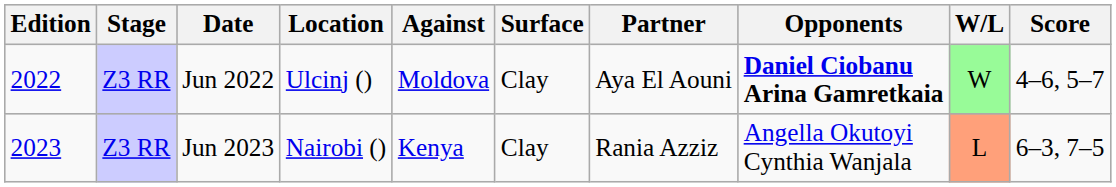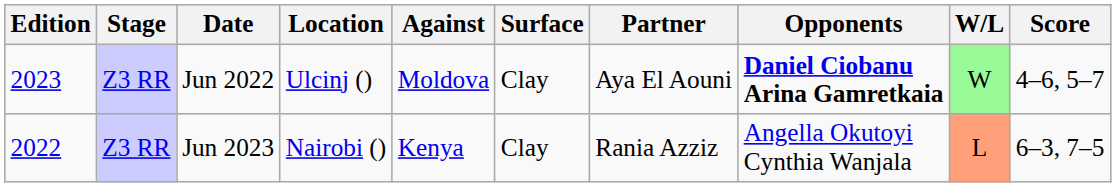 <table class=wikitable>
 <tr>
 <th>Edition</th>
 <th>Stage</th>
 <th>Date</th>
 <th>Location</th>
 <th>Against</th>
 <th>Surface</th>
 <th>Partner</th>
 <th>Opponents</th>
 <th>W/L</th>
 <th>Score</th>
 </tr>
 <tr>
-<td><a href='#'>2022</a></td>
+<td><a href='#'>2023</a></td>
 <td style="background:#CCCCFF;"><a href='#'>Z3 RR</a></td>
 <td>Jun 2022</td>
 <td><a href='#'>Ulcinj</a> ()</td>
 <td> <a href='#'>Moldova</a></td>
 <td>Clay</td>
 <td>Aya El Aouni</td>
 <td><strong><a href='#'>Daniel Ciobanu</a> <br> Arina Gamretkaia</strong></td>
 <td style="text-align:center; background:#98fb98;">W</td>
 <td>4–6, 5–7</td>
 </tr>
 <tr>
-<td><a href='#'>2023</a></td>
+<td><a href='#'>2022</a></td>
 <td style="background:#CCCCFF;"><a href='#'>Z3 RR</a></td>
 <td>Jun 2023</td>
 <td><a href='#'>Nairobi</a> ()</td>
 <td> <a href='#'>Kenya</a></td>
 <td>Clay</td>
 <td>Rania Azziz</td>
 <td><a href='#'>Angella Okutoyi</a> <br> Cynthia Wanjala</td>
 <td style="text-align:center; background:#ffa07a;">L</td>
 <td>6–3, 7–5</td>
 </tr>
 </table>
